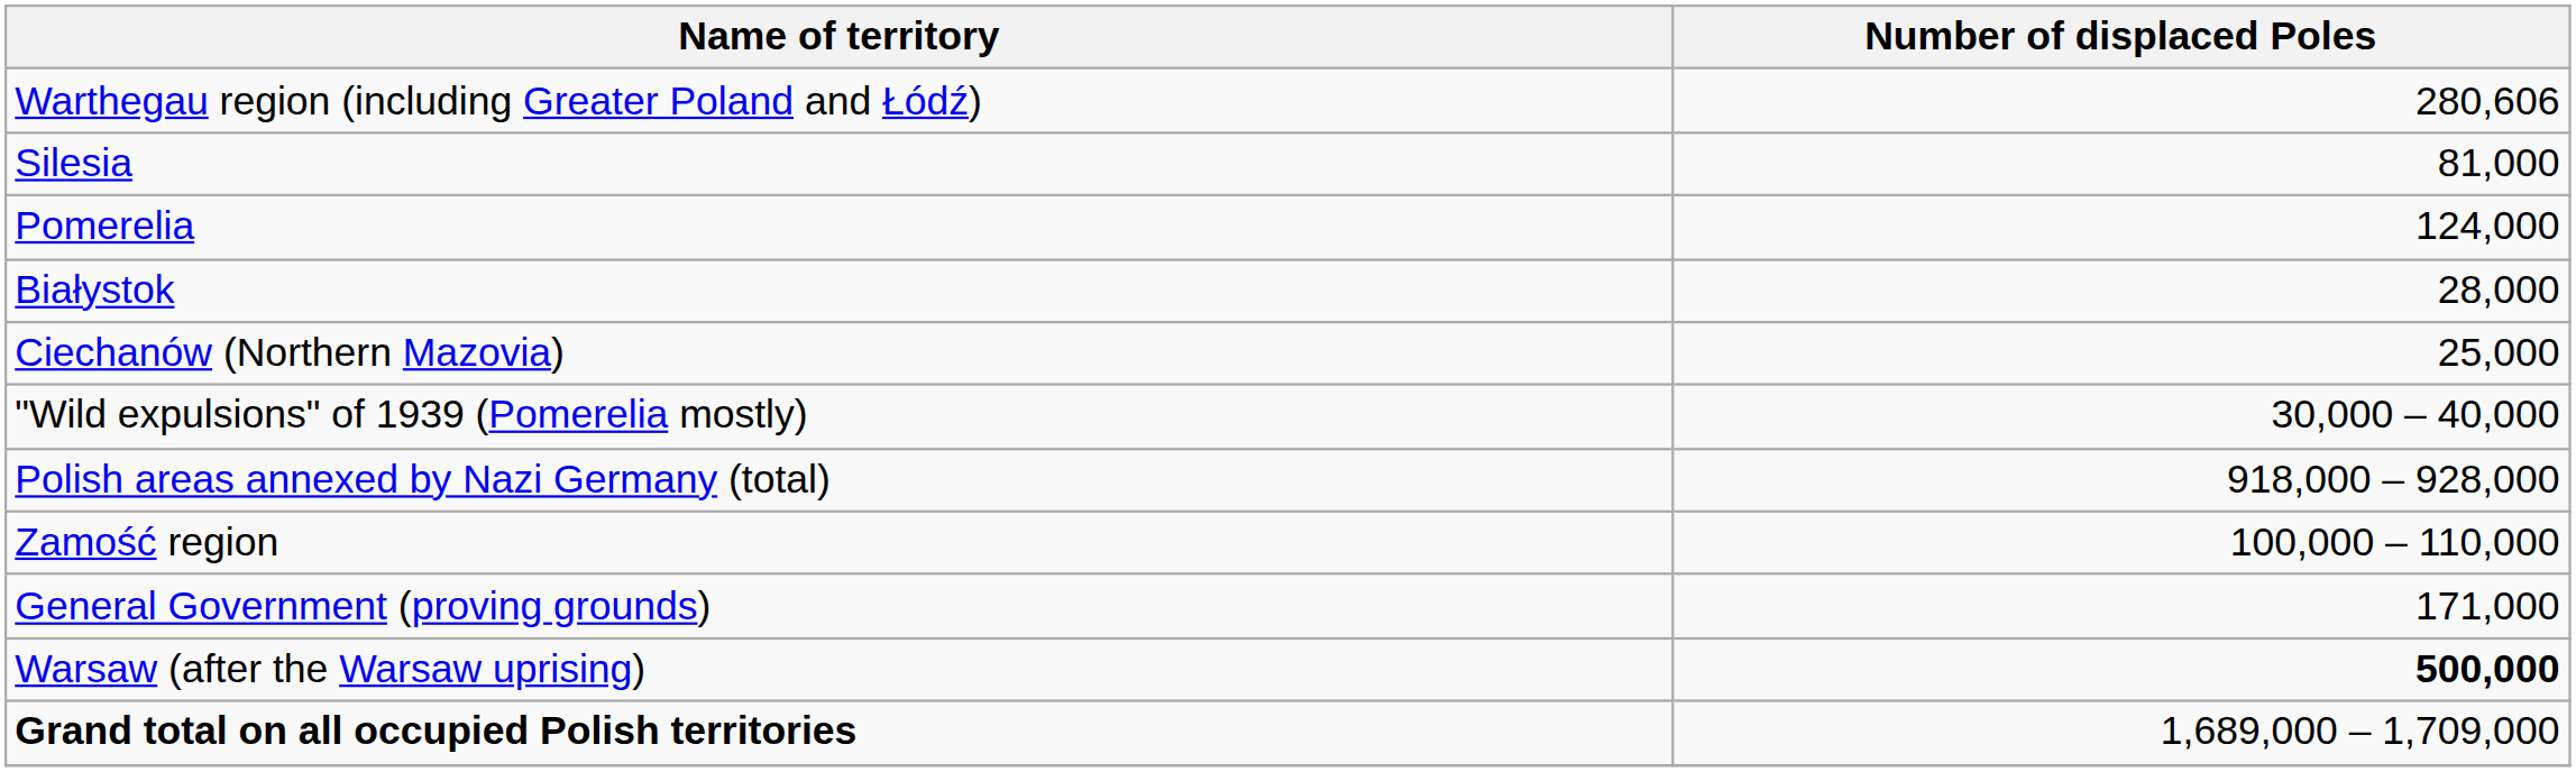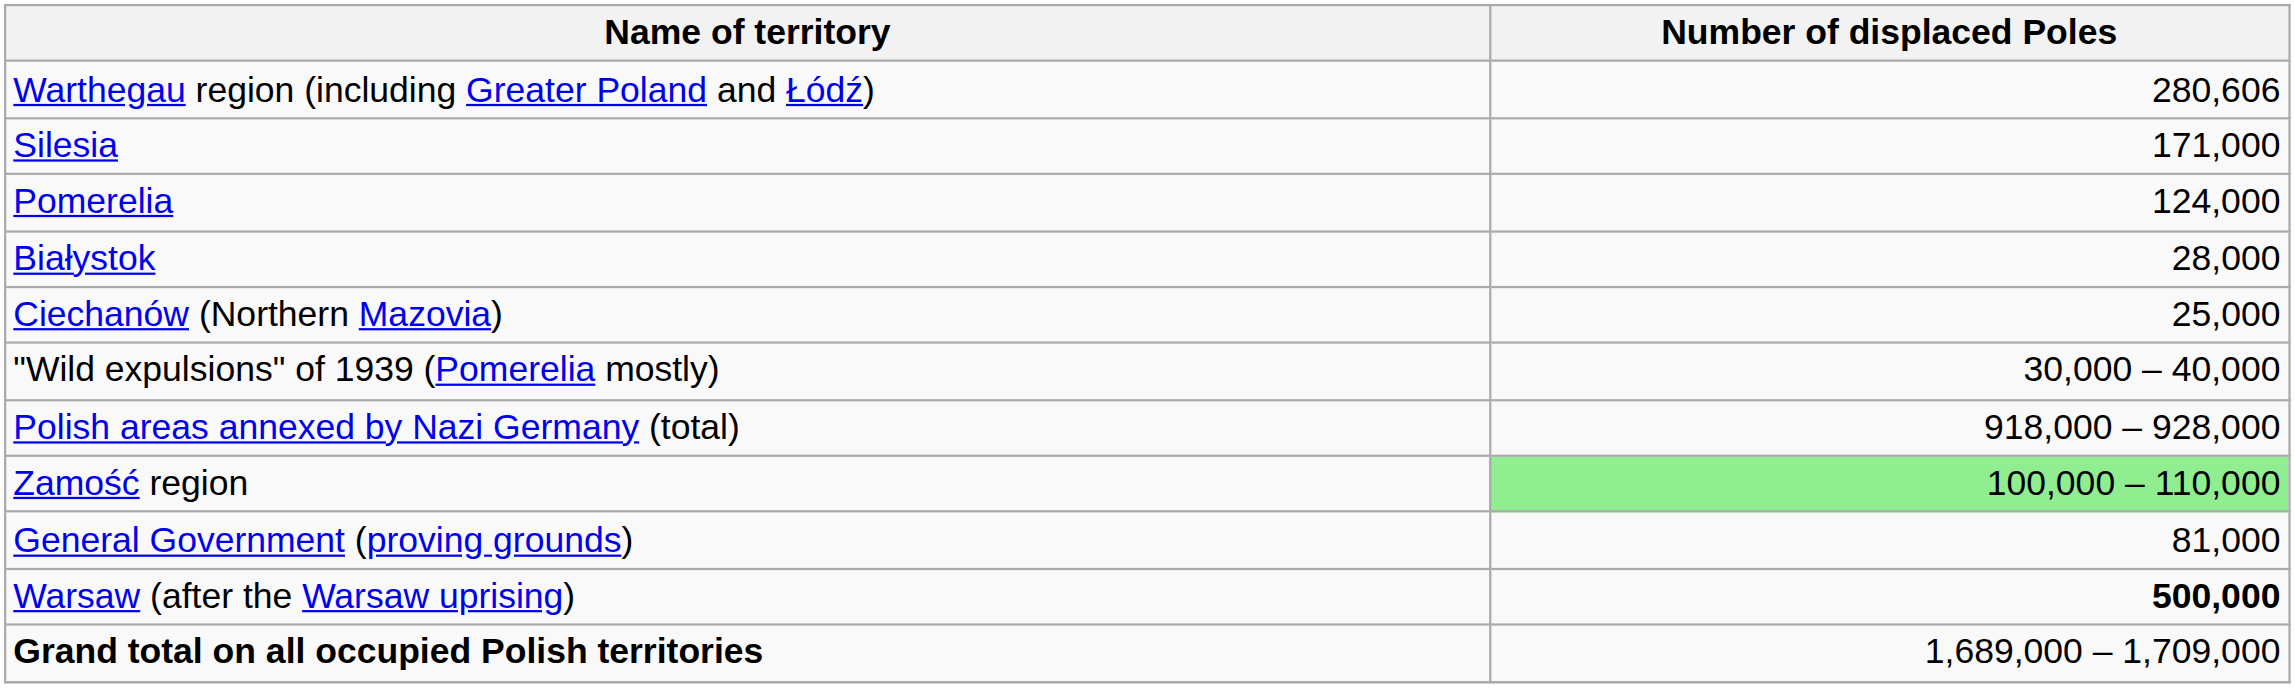 <table # !! width="65%" align="center" class="wikitable">
 <tr>
 <th>Name of territory</th>
 <th>Number of displaced Poles</th>
 </tr>
 <tr>
 <td><a href='#'>Warthegau</a> region (including <a href='#'>Greater Poland</a> and <a href='#'>Łódź</a>)</td>
 <td align="right">280,606</td>
 </tr>
 <tr>
 <td><a href='#'>Silesia</a></td>
-<td align="right">81,000</td>
+<td align="right">171,000</td>
 </tr>
 <tr>
 <td><a href='#'>Pomerelia</a></td>
 <td align="right">124,000</td>
 </tr>
 <tr>
 <td><a href='#'>Białystok</a></td>
 <td align="right">28,000</td>
 </tr>
 <tr>
 <td><a href='#'>Ciechanów</a> (Northern <a href='#'>Mazovia</a>)</td>
 <td align="right">25,000</td>
 </tr>
 <tr>
 <td>"Wild expulsions" of 1939 (<a href='#'>Pomerelia</a> mostly)</td>
 <td align="right">30,000 – 40,000</td>
 </tr>
 <tr>
 <td><a href='#'>Polish areas annexed by Nazi Germany</a> (total)</td>
 <td align="right">918,000 – 928,000</td>
 </tr>
 <tr>
 <td><a href='#'>Zamość</a> region</td>
-<td align="right">100,000 – 110,000</td>
+<td align="right" style="background: lightgreen;">100,000 – 110,000</td>
 </tr>
 <tr>
 <td><a href='#'>General Government</a> (<a href='#'>proving grounds</a>)</td>
-<td align="right">171,000</td>
+<td align="right">81,000</td>
 </tr>
 <tr>
 <td><a href='#'>Warsaw</a> (after the <a href='#'>Warsaw uprising</a>)</td>
 <td align="right"><strong>500,000</strong></td>
 </tr>
 <tr>
 <td><strong>Grand total on all occupied Polish territories</strong></td>
 <td align="right">1,689,000 – 1,709,000</td>
 </tr>
 <tr>
 </tr>
 </table>
